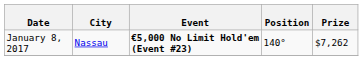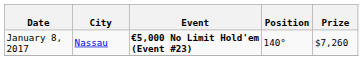 <table class="wikitable" width="80%">
 <tr>
 <th width="18%"><br>Date</th>
 <th width="15%"><br>City</th>
 <th width="35%"><br>Event</th>
 <th width="10%"><br>Position</th>
 <th width="12%"><br>Prize</th>
 </tr>
 <tr>
 <td>January 8, 2017</td>
 <td> <a href='#'>Nassau</a></td>
 <td><strong>€5,000 No Limit Hold'em (Event #23)</strong></td>
 <td>140°</td>
-<td>$7,262</td>
+<td>$7,260</td>
 </tr>
 <tr>
 </tr>
 </table>
